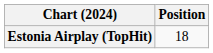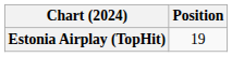 <table class="wikitable plainrowheaders" style="text-align:center">
 <tr>
 <th scope="col">Chart (2024)</th>
 <th scope="col">Position</th>
 </tr>
 <tr>
 <th scope="row">Estonia Airplay (TopHit)</th>
-<td>18</td>
+<td>19</td>
 </tr>
 </table>
